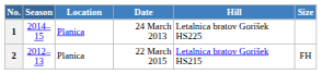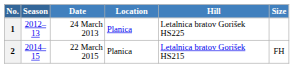 <table class="wikitable sortable" style="font-size:86%; line-height:15px; text-align:left; border:grey solid 1px; border-collapse:collapse; background:#ffffff;">
 <tr style="background:#efefef;">
 <th style="background-color:#369; color:white; width:10px;">No.</th>
 <th style="background-color:#369; color:white;  width:30px;">Season</th>
+<th style="background-color:#4180be; color:white; width:82px;">Date</th>
 <th style="background-color:#4180be; color:white; width:80px;">Location</th>
-<th style="background-color:#4180be; color:white; width:82px;">Date</th>
 <th style="background-color:#4180be; color:white; width:172px;">Hill</th>
 <th style="background-color:#4180be; color:white; width:25px;">Size</th>
 </tr>
 <tr>
 <th scope=row style="text-align:center;">1</th>
-<td align=center><a href='#'>2014–15</a></td>
+<td align=center><a href='#'>2012–13</a></td>
+<td align=right>24 March 2013  </td>
 <td> <a href='#'>Planica</a></td>
-<td align=right>24 March 2013  </td>
 <td>Letalnica bratov Gorišek HS225</td>
 <td align=center></td>
 </tr>
 <tr>
 <th scope=row style="text-align:center;">2</th>
-<td align=center><a href='#'>2012–13</a></td>
+<td align=center><a href='#'>2014–15</a></td>
+<td align=right>22 March 2015  </td>
 <td> Planica</td>
-<td align=right>22 March 2015  </td>
 <td><a href='#'>Letalnica bratov Gorišek</a> HS215</td>
 <td align=center>FH</td>
 </tr>
 </table>
